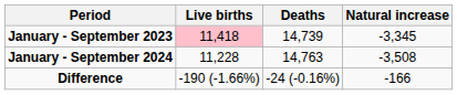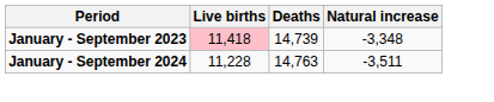 <table class="wikitable"  style="text-align:center;">
 <tr>
 <th>Period</th>
 <th>Live births</th>
 <th>Deaths</th>
 <th>Natural increase</th>
 </tr>
 <tr>
 <td><strong>January - September 2023</strong></td>
 <td style="background: pink;">11,418</td>
 <td>14,739</td>
-<td>-3,345</td>
+<td>-3,348</td>
 </tr>
 <tr>
 <td><strong>January - September 2024</strong></td>
 <td>11,228</td>
 <td>14,763</td>
-<td>-3,508</td>
-</tr>
-<tr>
-<td><strong>Difference</strong></td>
-<td> -190 (-1.66%)</td>
-<td> -24 (-0.16%)</td>
-<td> -166</td>
+<td>-3,511</td>
 </tr>
 </table>
